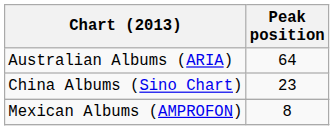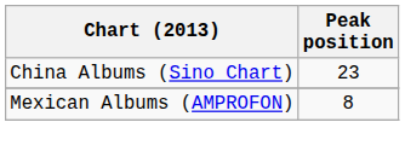 <table class="wikitable sortable plainrowheaders">
 <tr>
 <th scope="col">Chart (2013)</th>
 <th scope="col">Peak<br>position</th>
-</tr>
-<tr>
-<td>Australian Albums (<a href='#'>ARIA</a>)</td>
-<td align=center>64</td>
 </tr>
 <tr>
 <td>China Albums (<a href='#'>Sino Chart</a>)</td>
 <td align=center>23</td>
 </tr>
 <tr>
 </tr>
 <tr>
 </tr>
 <tr>
 </tr>
 <tr>
 </tr>
 <tr>
 </tr>
 <tr>
 </tr>
 <tr>
 <td>Mexican Albums (<a href='#'>AMPROFON</a>)</td>
 <td style="text-align:center;">8</td>
 </tr>
 <tr>
 </tr>
 <tr>
 </tr>
 <tr>
 </tr>
 <tr>
 </tr>
 <tr>
 </tr>
 </table>
